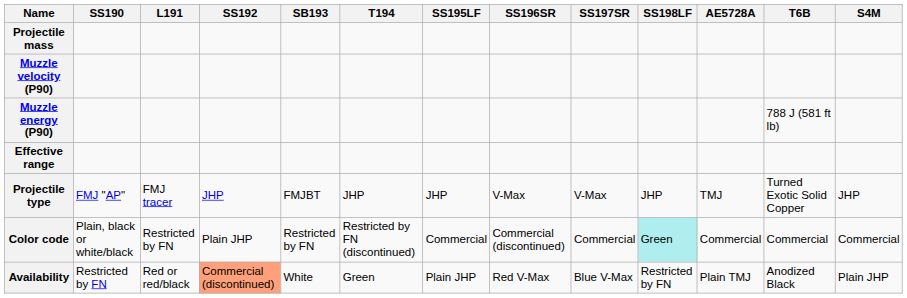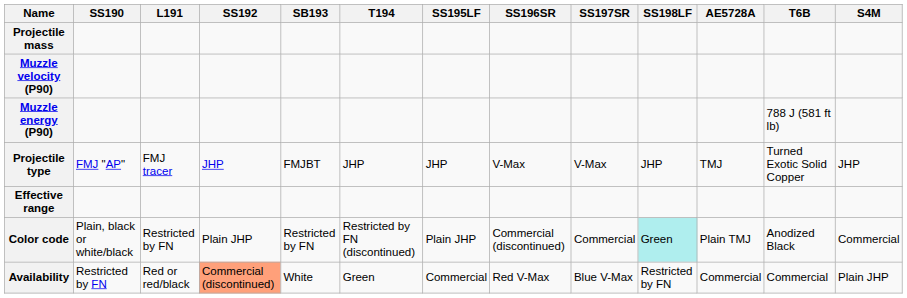 <table class="wikitable">
 <tr>
 <th>Name</th>
 <th>SS190</th>
 <th>L191</th>
 <th>SS192</th>
 <th>SB193</th>
 <th>T194</th>
 <th>SS195LF</th>
 <th>SS196SR</th>
 <th>SS197SR</th>
 <th>SS198LF</th>
 <th>AE5728A</th>
 <th>T6B</th>
 <th>S4M</th>
 </tr>
 <tr>
 <th>Projectile mass</th>
 <td></td>
 <td></td>
 <td></td>
 <td></td>
 <td></td>
 <td></td>
 <td></td>
 <td></td>
 <td></td>
 <td></td>
 <td></td>
 <td></td>
 </tr>
 <tr>
 <th><a href='#'>Muzzle velocity</a> (P90)</th>
 <td></td>
 <td></td>
 <td></td>
 <td></td>
 <td></td>
 <td></td>
 <td></td>
 <td></td>
 <td></td>
 <td></td>
 <td></td>
 <td></td>
 </tr>
 <tr>
 <th><a href='#'>Muzzle energy</a> (P90)</th>
 <td></td>
 <td></td>
 <td></td>
 <td></td>
 <td></td>
 <td></td>
 <td></td>
 <td></td>
 <td></td>
 <td></td>
 <td>788 J    (581 ft lb)</td>
 <td></td>
 </tr>
 <tr>
+<th>Projectile type</th>
+<td><a href='#'>FMJ</a> "<a href='#'>AP</a>"</td>
+<td>FMJ <a href='#'>tracer</a></td>
+<td><a href='#'>JHP</a></td>
+<td>FMJBT</td>
+<td>JHP</td>
+<td>JHP</td>
+<td>V-Max</td>
+<td>V-Max</td>
+<td>JHP</td>
+<td>TMJ</td>
+<td>Turned Exotic Solid Copper</td>
+<td>JHP</td>
+</tr>
+<tr>
 <th>Effective range</th>
 <td></td>
 <td></td>
 <td></td>
 <td></td>
 <td></td>
 <td></td>
 <td></td>
 <td></td>
 <td></td>
 <td></td>
 <td></td>
 <td></td>
 </tr>
 <tr>
-<th>Projectile type</th>
-<td><a href='#'>FMJ</a> "<a href='#'>AP</a>"</td>
-<td>FMJ <a href='#'>tracer</a></td>
-<td><a href='#'>JHP</a></td>
-<td>FMJBT</td>
-<td>JHP</td>
-<td>JHP</td>
-<td>V-Max</td>
-<td>V-Max</td>
-<td>JHP</td>
-<td>TMJ</td>
-<td>Turned Exotic Solid Copper</td>
-<td>JHP</td>
-</tr>
-<tr>
 <th>Color code</th>
 <td>Plain, black or white/black</td>
 <td>Restricted by FN</td>
 <td>Plain JHP</td>
 <td>Restricted by FN</td>
 <td>Restricted by FN (discontinued)</td>
-<td>Commercial</td>
+<td>Plain JHP</td>
 <td>Commercial (discontinued)</td>
 <td>Commercial</td>
 <td style="background: paleturquoise;">Green</td>
-<td>Commercial</td>
-<td>Commercial</td>
+<td>Plain TMJ</td>
+<td>Anodized Black</td>
 <td>Commercial</td>
 </tr>
 <tr>
 <th>Availability</th>
 <td>Restricted by <a href='#'>FN</a></td>
 <td>Red or red/black</td>
 <td style="background: lightsalmon;">Commercial (discontinued)</td>
 <td>White</td>
 <td>Green</td>
-<td>Plain JHP</td>
+<td>Commercial</td>
 <td>Red V-Max</td>
 <td>Blue V-Max</td>
 <td>Restricted by FN</td>
-<td>Plain TMJ</td>
-<td>Anodized Black</td>
+<td>Commercial</td>
+<td>Commercial</td>
 <td>Plain JHP</td>
 </tr>
 </table>
